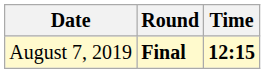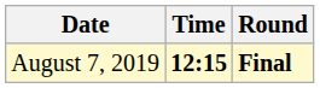 <table class="wikitable">
 <tr>
 <th>Date</th>
+<th>Time</th>
 <th>Round</th>
-<th>Time</th>
 </tr>
 <tr style=background:lemonchiffon>
 <td>August 7, 2019</td>
+<td><strong>12:15</strong></td>
 <td><strong>Final</strong></td>
-<td><strong>12:15</strong></td>
 </tr>
 </table>
